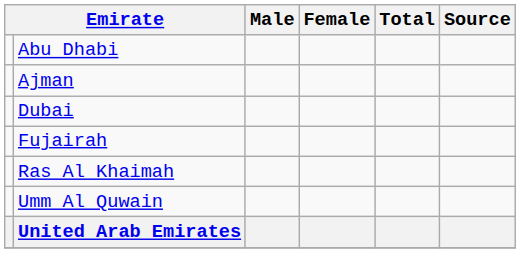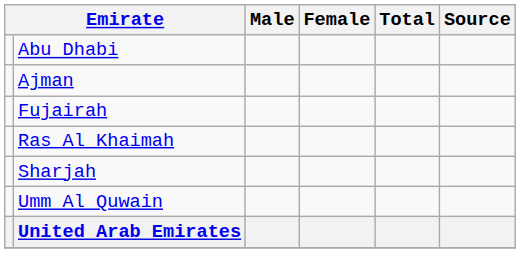 <table class="wikitable sortable" style="text-align:left">
 <tr>
 <th colspan="2"><a href='#'>Emirate</a></th>
 <th>Male</th>
 <th>Female</th>
 <th>Total</th>
 <th>Source</th>
 </tr>
 <tr>
 <td style="text-align:center;"></td>
 <td><a href='#'>Abu Dhabi</a></td>
 <td align=right></td>
 <td align=right></td>
 <td align=right></td>
 <td></td>
 </tr>
 <tr>
 <td style="text-align:center;"></td>
 <td><a href='#'>Ajman</a></td>
 <td align=right></td>
 <td align=right></td>
 <td align=right></td>
 <td></td>
 </tr>
 <tr>
 <td style="text-align:center;"></td>
-<td><a href='#'>Dubai</a></td>
-<td align=right></td>
-<td align=right></td>
-<td align=right></td>
-<td align=center></td>
-</tr>
-<tr>
-<td style="text-align:center;"></td>
 <td><a href='#'>Fujairah</a></td>
 <td align=right></td>
 <td align=right></td>
 <td align=right></td>
 <td></td>
 </tr>
 <tr>
 <td style="text-align:center;"></td>
 <td><a href='#'>Ras Al Khaimah</a></td>
+<td align=right></td>
+<td align=right></td>
+<td align=right></td>
+<td></td>
+</tr>
+<tr>
+<td style="text-align:center;"></td>
+<td><a href='#'>Sharjah</a></td>
 <td align=right></td>
 <td align=right></td>
 <td align=right></td>
 <td></td>
 </tr>
 <tr>
 <td style="text-align:center;"></td>
 <td><a href='#'>Umm Al Quwain</a></td>
 <td align=right></td>
 <td align=right></td>
 <td align=right></td>
 <td></td>
 </tr>
 <tr>
 <th style="text-align:center;"></th>
 <th><a href='#'>United Arab Emirates</a></th>
 <th align=right></th>
 <th align=right></th>
 <th align=right></th>
 <th></th>
 </tr>
 <tr>
 </tr>
 </table>
